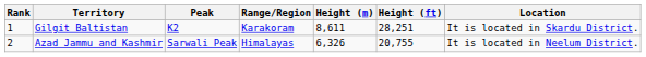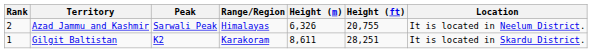 <table class="wikitable sortable">
 <tr>
 <th>Rank</th>
 <th>Territory</th>
 <th>Peak</th>
 <th>Range/Region</th>
 <th data-sort-type="numeric">Height (<a href='#'>m</a>)</th>
 <th data-sort-type="numeric">Height (<a href='#'>ft</a>)</th>
 <th>Location</th>
 </tr>
 <tr>
+<td>2</td>
+<td><a href='#'>Azad Jammu and Kashmir</a></td>
+<td><a href='#'>Sarwali Peak</a></td>
+<td><a href='#'>Himalayas</a></td>
+<td>6,326</td>
+<td>20,755</td>
+<td>It is located in <a href='#'>Neelum District</a>.</td>
+</tr>
+<tr>
 <td>1</td>
 <td><a href='#'>Gilgit Baltistan</a></td>
 <td><a href='#'>K2</a></td>
 <td><a href='#'>Karakoram</a></td>
 <td>8,611</td>
 <td>28,251</td>
 <td>It is located in <a href='#'>Skardu District</a>.</td>
 </tr>
-<tr>
-<td>2</td>
-<td><a href='#'>Azad Jammu and Kashmir</a></td>
-<td><a href='#'>Sarwali Peak</a></td>
-<td><a href='#'>Himalayas</a></td>
-<td>6,326</td>
-<td>20,755</td>
-<td>It is located in <a href='#'>Neelum District</a>.</td>
-</tr>
 </table>
